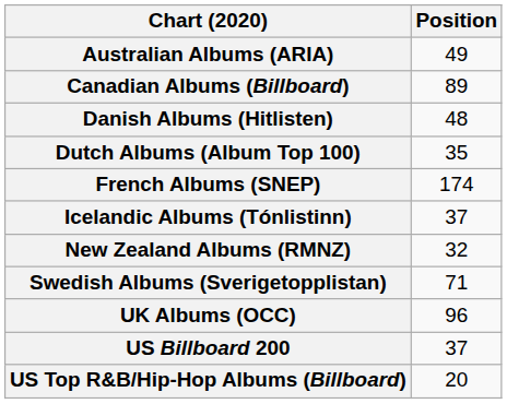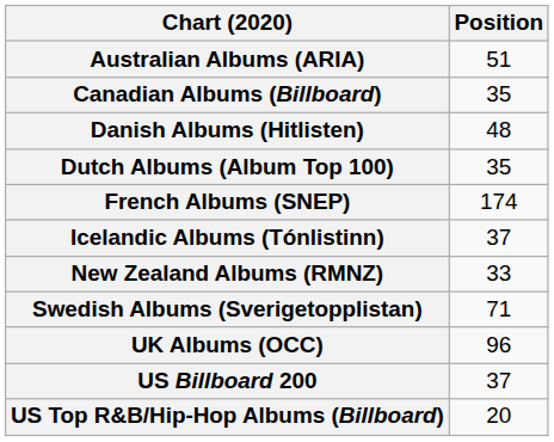 <table class="wikitable sortable plainrowheaders" style="text-align:center">
 <tr>
 <th scope="col">Chart (2020)</th>
 <th scope="col">Position</th>
 </tr>
 <tr>
 <th scope="row">Australian Albums (ARIA)</th>
-<td>49</td>
+<td>51</td>
 </tr>
 <tr>
 <th scope="row">Canadian Albums (<em>Billboard</em>)</th>
-<td>89</td>
+<td>35</td>
 </tr>
 <tr>
 <th scope="row">Danish Albums (Hitlisten)</th>
 <td>48</td>
 </tr>
 <tr>
 <th scope="row">Dutch Albums (Album Top 100)</th>
 <td>35</td>
 </tr>
 <tr>
 <th scope="row">French Albums (SNEP)</th>
 <td>174</td>
 </tr>
 <tr>
 <th scope="row">Icelandic Albums (Tónlistinn)</th>
 <td>37</td>
 </tr>
 <tr>
 <th scope="row">New Zealand Albums (RMNZ)</th>
-<td>32</td>
+<td>33</td>
 </tr>
 <tr>
 <th scope="row">Swedish Albums (Sverigetopplistan)</th>
 <td>71</td>
 </tr>
 <tr>
 <th scope="row">UK Albums (OCC)</th>
 <td>96</td>
 </tr>
 <tr>
 <th scope="row">US <em>Billboard</em> 200</th>
 <td>37</td>
 </tr>
 <tr>
 <th scope="row">US Top R&B/Hip-Hop Albums (<em>Billboard</em>)</th>
 <td>20</td>
 </tr>
 </table>
